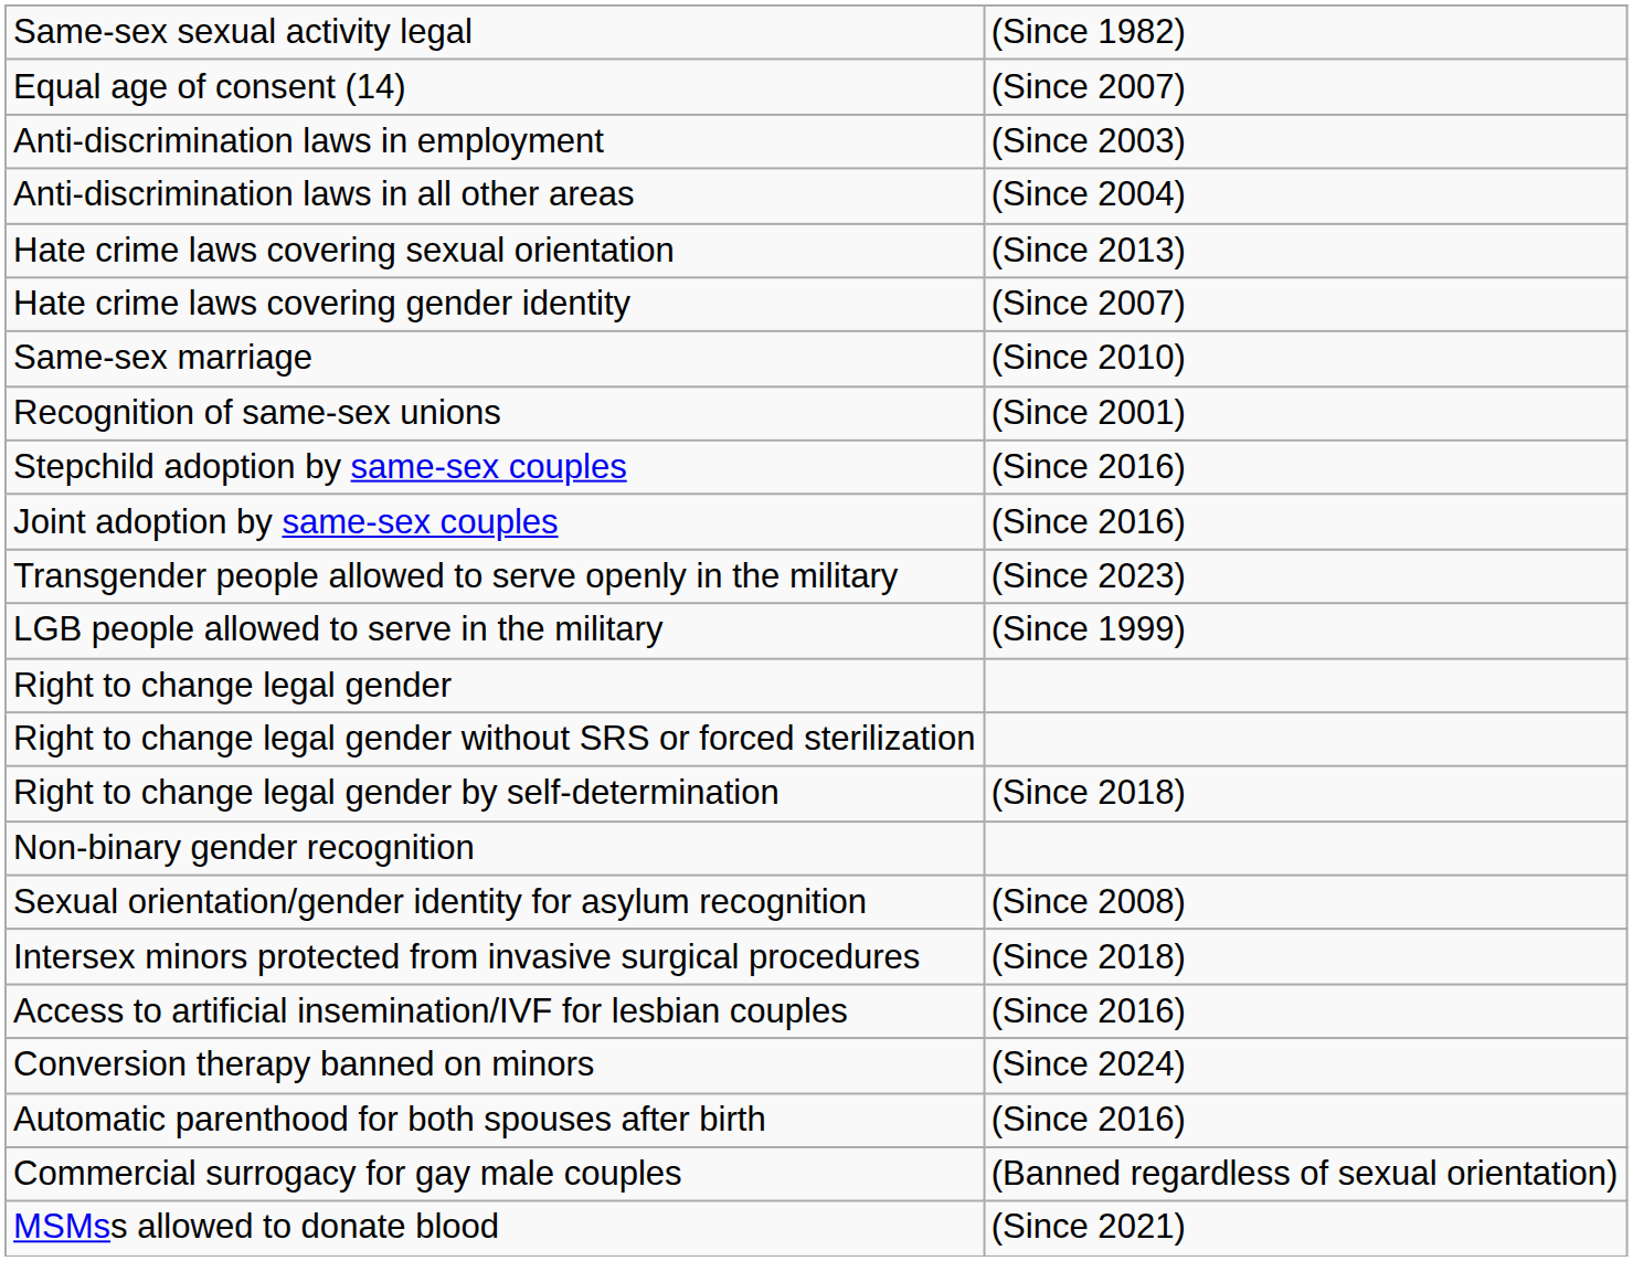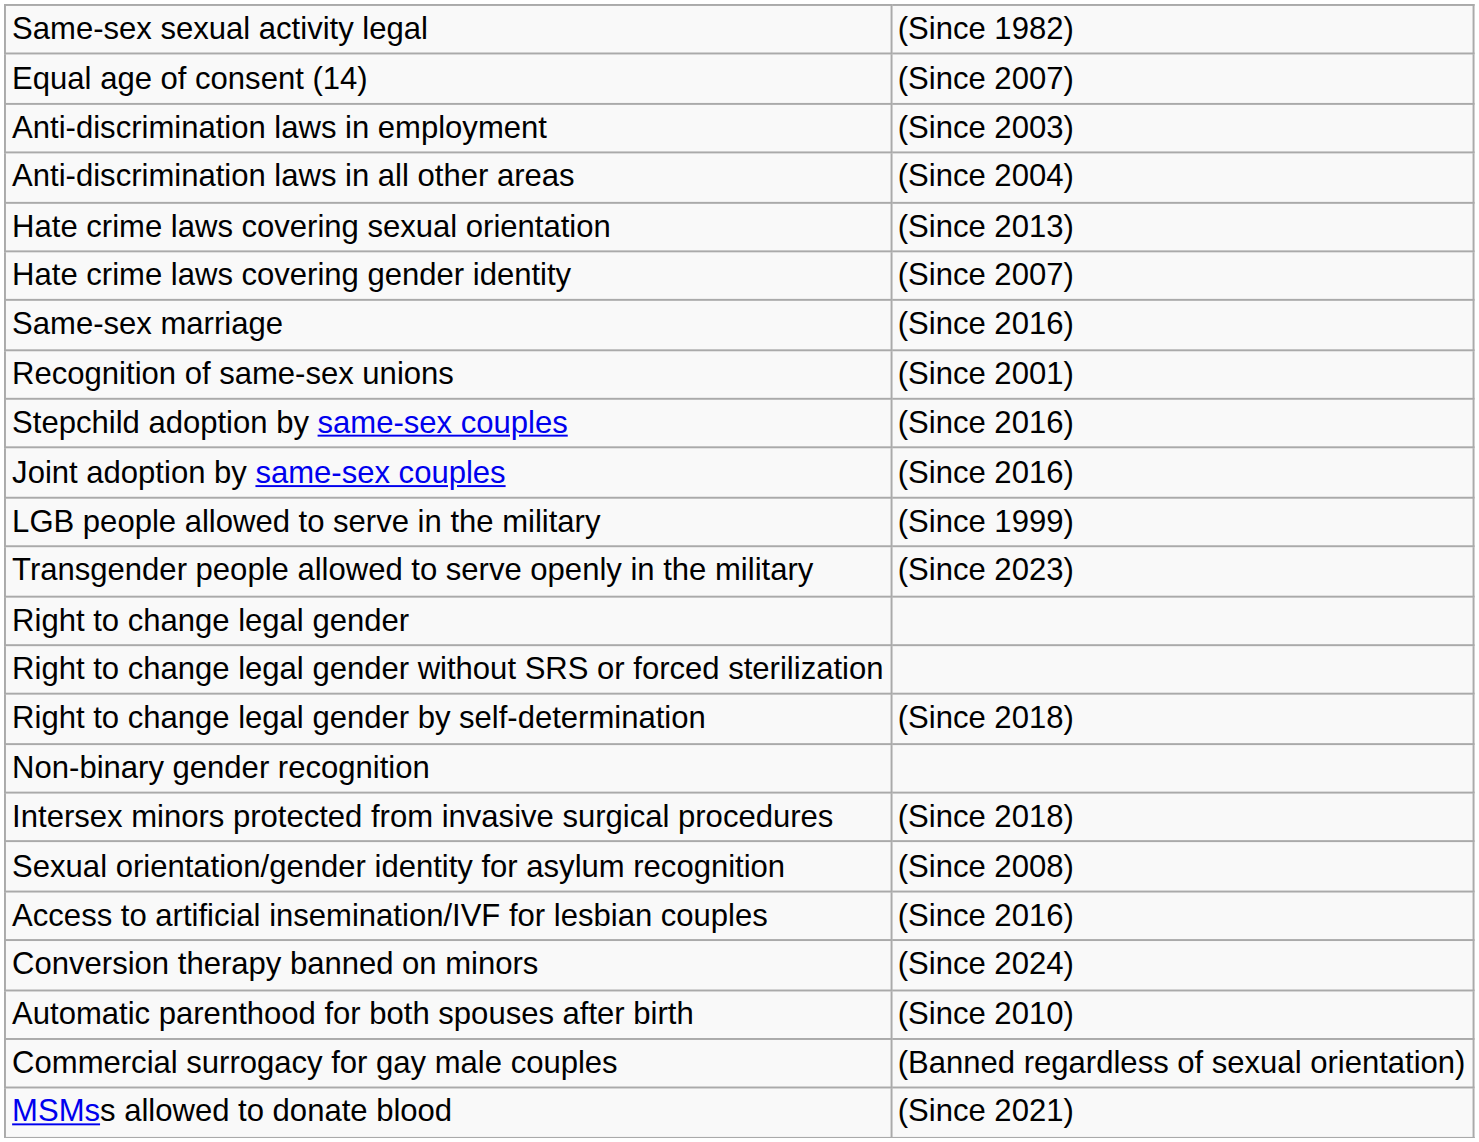 <table class="wikitable">
 <tr>
 <td>Same-sex sexual activity legal</td>
 <td> (Since 1982)</td>
 </tr>
 <tr>
 <td>Equal age of consent (14)</td>
 <td> (Since 2007)</td>
 </tr>
 <tr>
 <td>Anti-discrimination laws in employment</td>
 <td> (Since 2003)</td>
 </tr>
 <tr>
 <td>Anti-discrimination laws in all other areas</td>
 <td> (Since 2004)</td>
 </tr>
 <tr>
 <td>Hate crime laws covering sexual orientation</td>
 <td> (Since 2013)</td>
 </tr>
 <tr>
 <td>Hate crime laws covering gender identity</td>
 <td> (Since 2007)</td>
 </tr>
 <tr>
 <td>Same-sex marriage</td>
-<td> (Since 2010)</td>
+<td> (Since 2016)</td>
 </tr>
 <tr>
 <td>Recognition of same-sex unions</td>
 <td> (Since 2001)</td>
 </tr>
 <tr>
 <td>Stepchild adoption by <a href='#'>same-sex couples</a></td>
 <td> (Since 2016)</td>
 </tr>
 <tr>
 <td>Joint adoption by <a href='#'>same-sex couples</a></td>
 <td> (Since 2016)</td>
 </tr>
 <tr>
+<td>LGB people allowed to serve in the military</td>
+<td> (Since 1999)</td>
+</tr>
+<tr>
 <td>Transgender people allowed to serve openly in the military</td>
 <td> (Since 2023)</td>
-</tr>
-<tr>
-<td>LGB people allowed to serve in the military</td>
-<td> (Since 1999)</td>
 </tr>
 <tr>
 <td>Right to change legal gender</td>
 <td></td>
 </tr>
 <tr>
 <td>Right to change legal gender without SRS or forced sterilization</td>
 <td></td>
 </tr>
 <tr>
 <td>Right to change legal gender by self-determination</td>
 <td> (Since 2018)</td>
 </tr>
 <tr>
 <td>Non-binary gender recognition</td>
 <td></td>
 </tr>
 <tr>
+<td>Intersex minors protected from invasive surgical procedures</td>
+<td> (Since 2018)</td>
+</tr>
+<tr>
 <td>Sexual orientation/gender identity for asylum recognition</td>
 <td> (Since 2008)</td>
-</tr>
-<tr>
-<td>Intersex minors protected from invasive surgical procedures</td>
-<td> (Since 2018)</td>
 </tr>
 <tr>
 <td>Access to artificial insemination/IVF for lesbian couples</td>
 <td> (Since 2016)</td>
 </tr>
 <tr>
 <td>Conversion therapy banned on minors</td>
 <td> (Since 2024)</td>
 </tr>
 <tr>
 <td>Automatic parenthood for both spouses after birth</td>
-<td> (Since 2016)</td>
+<td> (Since 2010)</td>
 </tr>
 <tr>
 <td>Commercial surrogacy for gay male couples</td>
 <td> (Banned regardless of sexual orientation)</td>
 </tr>
 <tr>
 <td><a href='#'>MSMs</a>s allowed to donate blood</td>
 <td> (Since 2021)</td>
 </tr>
 <tr>
 </tr>
 </table>
